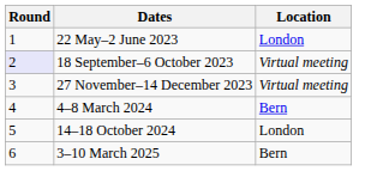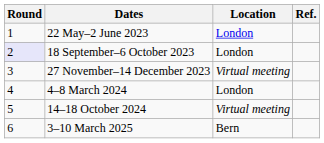 <table class="wikitable sortable">
 <tr>
 <th>Round</th>
 <th>Dates</th>
 <th>Location</th>
+<th>Ref.</th>
 </tr>
 <tr>
 <td>1</td>
 <td>22 May–2 June 2023</td>
 <td><a href='#'>London</a></td>
+<td></td>
 </tr>
 <tr>
 <td style="background: lavender;">2</td>
 <td>18 September–6 October 2023</td>
-<td><em>Virtual meeting</em></td>
+<td>London</td>
+<td></td>
 </tr>
 <tr>
 <td>3</td>
 <td>27 November–14 December 2023</td>
 <td><em>Virtual meeting</em></td>
+<td></td>
 </tr>
 <tr>
 <td>4</td>
 <td>4–8 March 2024</td>
-<td><a href='#'>Bern</a></td>
+<td>London</td>
+<td></td>
 </tr>
 <tr>
 <td>5</td>
 <td>14–18 October 2024</td>
-<td>London</td>
+<td><em>Virtual meeting</em></td>
+<td></td>
 </tr>
 <tr>
 <td>6</td>
 <td>3–10 March 2025</td>
 <td>Bern</td>
+<td></td>
 </tr>
 </table>
